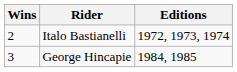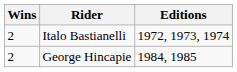 <table class="wikitable">
 <tr>
 <th>Wins</th>
 <th>Rider</th>
 <th>Editions</th>
 </tr>
 <tr>
 <td>2</td>
 <td>Italo Bastianelli</td>
 <td>1972, 1973, 1974</td>
 </tr>
 <tr>
-<td>3</td>
+<td>2</td>
 <td>George Hincapie</td>
 <td>1984, 1985</td>
 </tr>
 </table>
